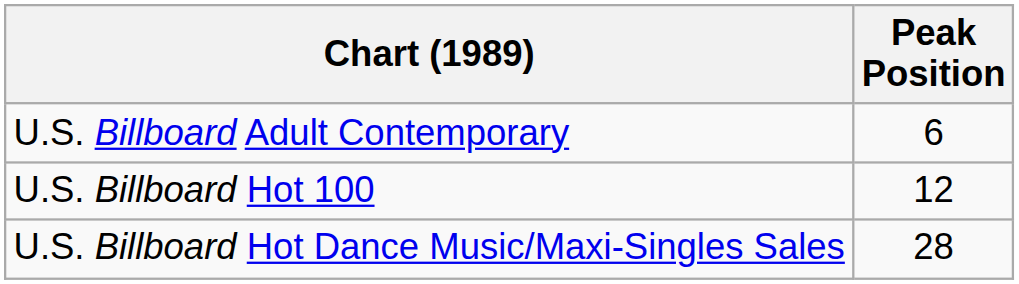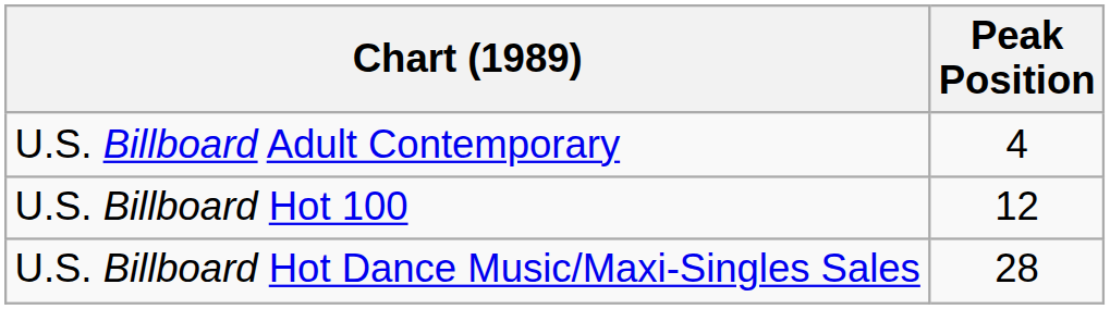 <table class="wikitable">
 <tr>
 <th>Chart (1989)</th>
 <th>Peak<br>Position</th>
 </tr>
 <tr>
 <td>U.S. <em><a href='#'>Billboard</a></em> <a href='#'>Adult Contemporary</a></td>
-<td align="center">6</td>
+<td align="center">4</td>
 </tr>
 <tr>
 <td>U.S. <em>Billboard</em> <a href='#'>Hot 100</a></td>
 <td align="center">12</td>
 </tr>
 <tr>
 <td>U.S. <em>Billboard</em> <a href='#'>Hot Dance Music/Maxi-Singles Sales</a></td>
 <td align="center">28</td>
 </tr>
 </table>
